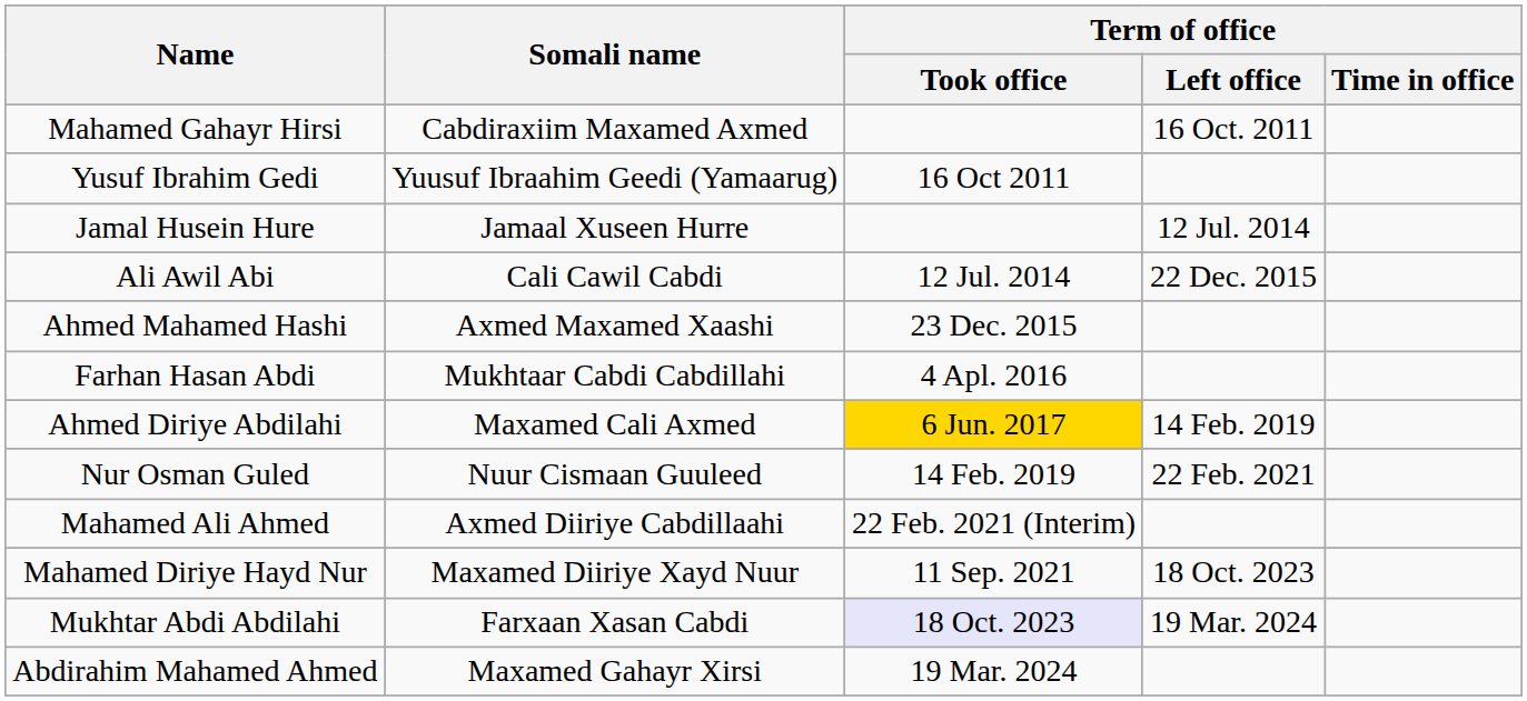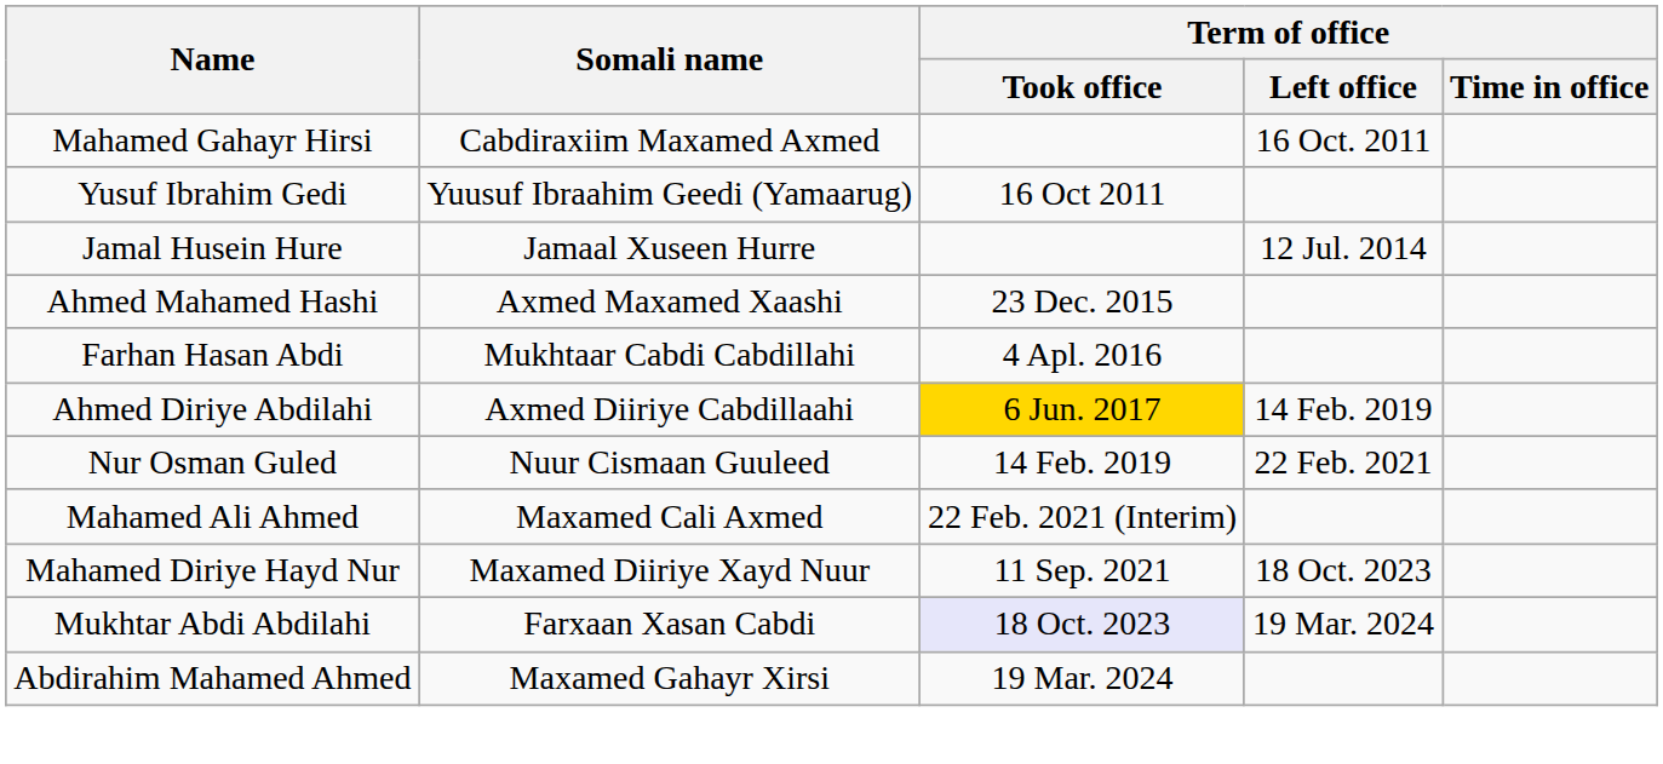 <table class="wikitable" style="text-align:center">
 <tr>
 <th rowspan="2">Name</th>
 <th rowspan="2">Somali name</th>
 <th colspan="3">Term of office</th>
 </tr>
 <tr>
 <th>Took office</th>
 <th>Left office</th>
 <th>Time in office</th>
 </tr>
 <tr>
 <td>Mahamed Gahayr Hirsi</td>
 <td>Cabdiraxiim Maxamed Axmed</td>
 <td></td>
 <td>16 Oct. 2011</td>
 <td></td>
 </tr>
 <tr>
 <td>Yusuf Ibrahim Gedi</td>
 <td>Yuusuf Ibraahim Geedi (Yamaarug)</td>
 <td>16 Oct 2011</td>
 <td></td>
 <td></td>
 </tr>
 <tr>
 <td>Jamal Husein Hure</td>
 <td>Jamaal Xuseen Hurre</td>
 <td></td>
 <td>12 Jul. 2014</td>
 <td></td>
 </tr>
 <tr>
-<td>Ali Awil Abi</td>
-<td>Cali Cawil Cabdi</td>
-<td>12 Jul. 2014</td>
-<td>22 Dec. 2015</td>
-<td></td>
-</tr>
-<tr>
 <td>Ahmed Mahamed Hashi</td>
 <td>Axmed Maxamed Xaashi</td>
 <td>23 Dec. 2015</td>
 <td></td>
 <td></td>
 </tr>
 <tr>
 <td>Farhan Hasan Abdi</td>
 <td>Mukhtaar Cabdi Cabdillahi</td>
 <td>4 Apl. 2016</td>
 <td></td>
 <td></td>
 </tr>
 <tr>
 <td>Ahmed Diriye Abdilahi</td>
-<td>Maxamed Cali Axmed</td>
+<td>Axmed Diiriye Cabdillaahi</td>
 <td style="background: gold;">6 Jun. 2017</td>
 <td>14 Feb. 2019</td>
 <td></td>
 </tr>
 <tr>
 <td>Nur Osman Guled</td>
 <td>Nuur Cismaan Guuleed</td>
 <td>14 Feb. 2019</td>
 <td>22 Feb. 2021</td>
 <td></td>
 </tr>
 <tr>
 <td>Mahamed Ali Ahmed</td>
-<td>Axmed Diiriye Cabdillaahi</td>
+<td>Maxamed Cali Axmed</td>
 <td>22 Feb. 2021 (Interim)</td>
 <td></td>
 <td></td>
 </tr>
 <tr>
 <td>Mahamed Diriye Hayd Nur</td>
 <td>Maxamed Diiriye Xayd Nuur</td>
 <td>11 Sep. 2021</td>
 <td>18 Oct. 2023</td>
 <td></td>
 </tr>
 <tr>
 <td>Mukhtar Abdi Abdilahi</td>
 <td>Farxaan Xasan Cabdi</td>
 <td style="background: lavender;">18 Oct. 2023</td>
 <td>19 Mar. 2024</td>
 <td></td>
 </tr>
 <tr>
 <td>Abdirahim Mahamed Ahmed</td>
 <td>Maxamed Gahayr Xirsi</td>
 <td>19 Mar. 2024</td>
 <td></td>
 <td></td>
 </tr>
 </table>
